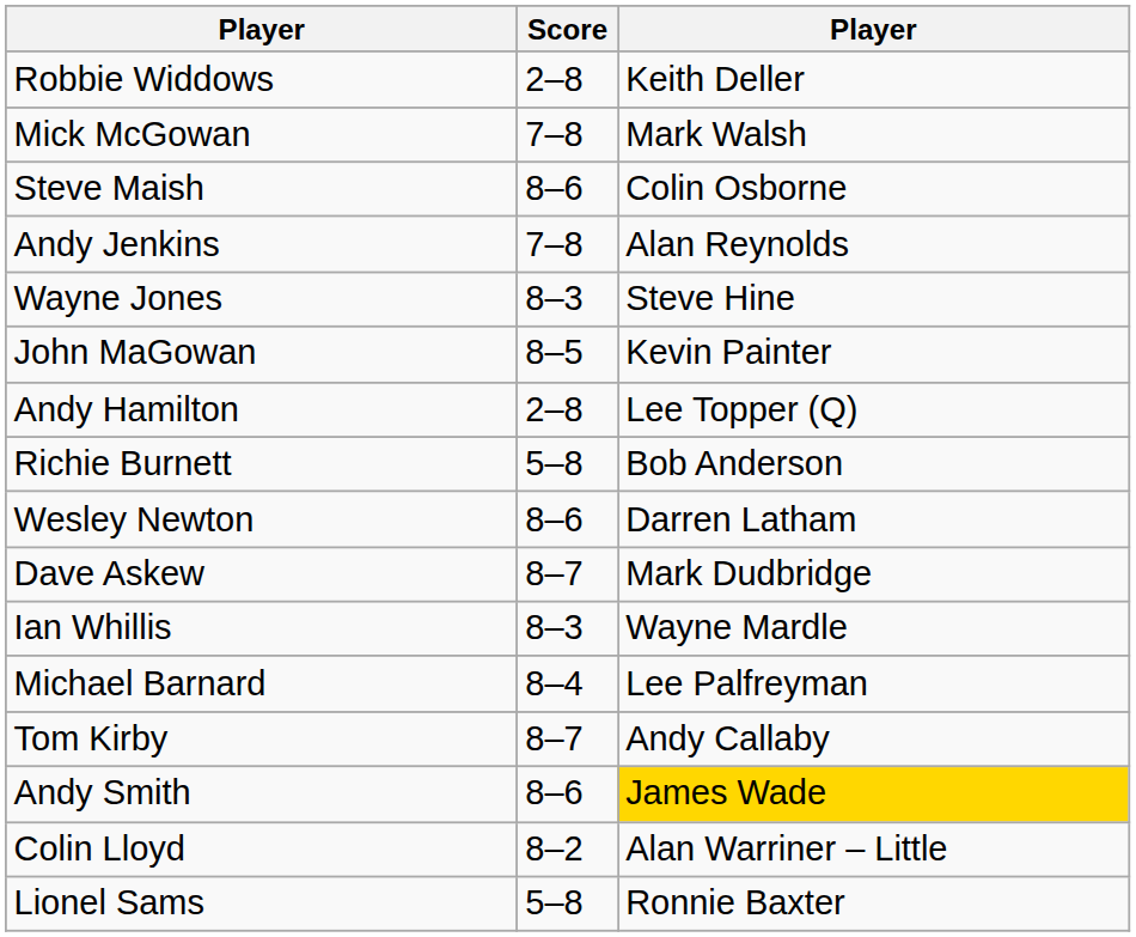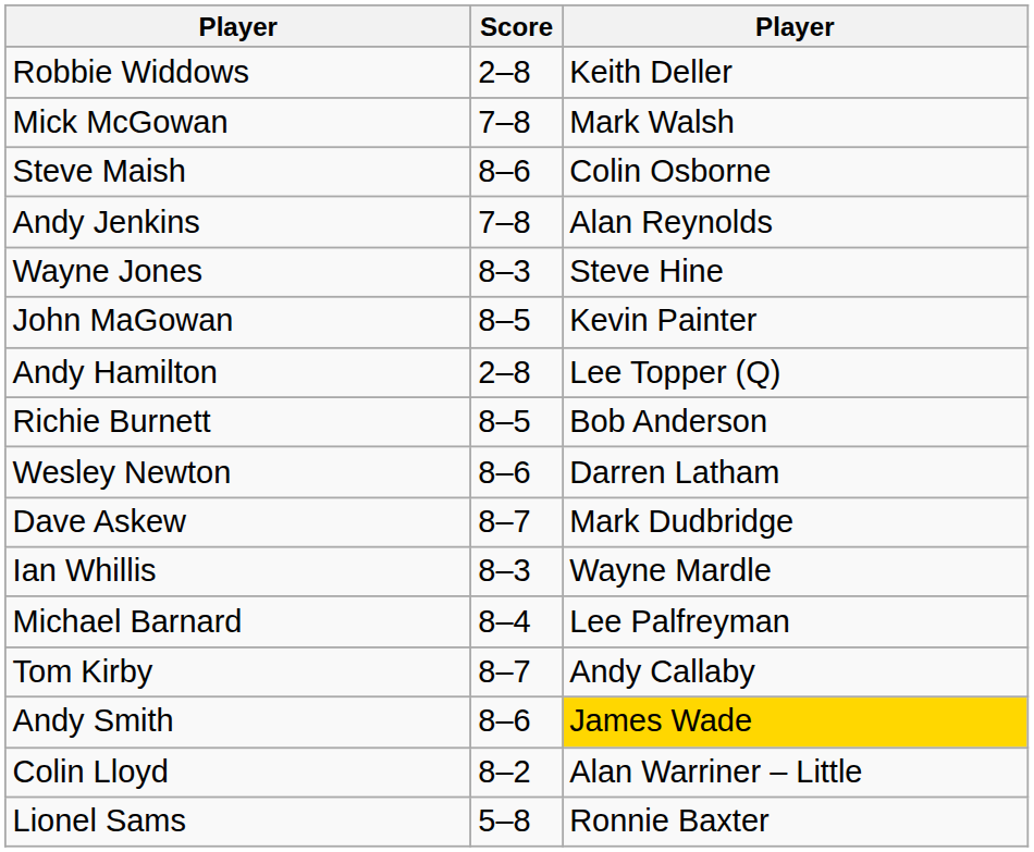 <table class="wikitable">
 <tr style="font-size:10pt;font-weight:bold">
 <th style="width:230px;">Player</th>
 <th style="width:40px;">Score</th>
 <th style="width:230px;">Player</th>
 </tr>
 <tr>
 <td> Robbie Widdows</td>
 <td>2–8</td>
 <td> Keith Deller</td>
 </tr>
 <tr>
 <td> Mick McGowan</td>
 <td>7–8</td>
 <td> Mark Walsh</td>
 </tr>
 <tr>
 <td> Steve Maish</td>
 <td>8–6</td>
 <td> Colin Osborne</td>
 </tr>
 <tr>
 <td> Andy Jenkins</td>
 <td>7–8</td>
 <td> Alan Reynolds</td>
 </tr>
 <tr>
 <td> Wayne Jones</td>
 <td>8–3</td>
 <td> Steve Hine</td>
 </tr>
 <tr>
 <td> John MaGowan</td>
 <td>8–5</td>
 <td> Kevin Painter</td>
 </tr>
 <tr>
 <td> Andy Hamilton</td>
 <td>2–8</td>
 <td> Lee Topper (Q)</td>
 </tr>
 <tr>
 <td> Richie Burnett</td>
-<td>5–8</td>
+<td>8–5</td>
 <td> Bob Anderson</td>
 </tr>
 <tr>
 <td> Wesley Newton</td>
 <td>8–6</td>
 <td> Darren Latham</td>
 </tr>
 <tr>
 <td> Dave Askew</td>
 <td>8–7</td>
 <td> Mark Dudbridge</td>
 </tr>
 <tr>
 <td> Ian Whillis</td>
 <td>8–3</td>
 <td> Wayne Mardle</td>
 </tr>
 <tr>
 <td> Michael Barnard</td>
 <td>8–4</td>
 <td> Lee Palfreyman</td>
 </tr>
 <tr>
 <td> Tom Kirby</td>
 <td>8–7</td>
 <td> Andy Callaby</td>
 </tr>
 <tr>
 <td> Andy Smith</td>
 <td>8–6</td>
 <td style="background: gold;"> James Wade</td>
 </tr>
 <tr>
 <td> Colin Lloyd</td>
 <td>8–2</td>
 <td> Alan Warriner – Little</td>
 </tr>
 <tr>
 <td> Lionel Sams</td>
 <td>5–8</td>
 <td> Ronnie Baxter</td>
 </tr>
 </table>
